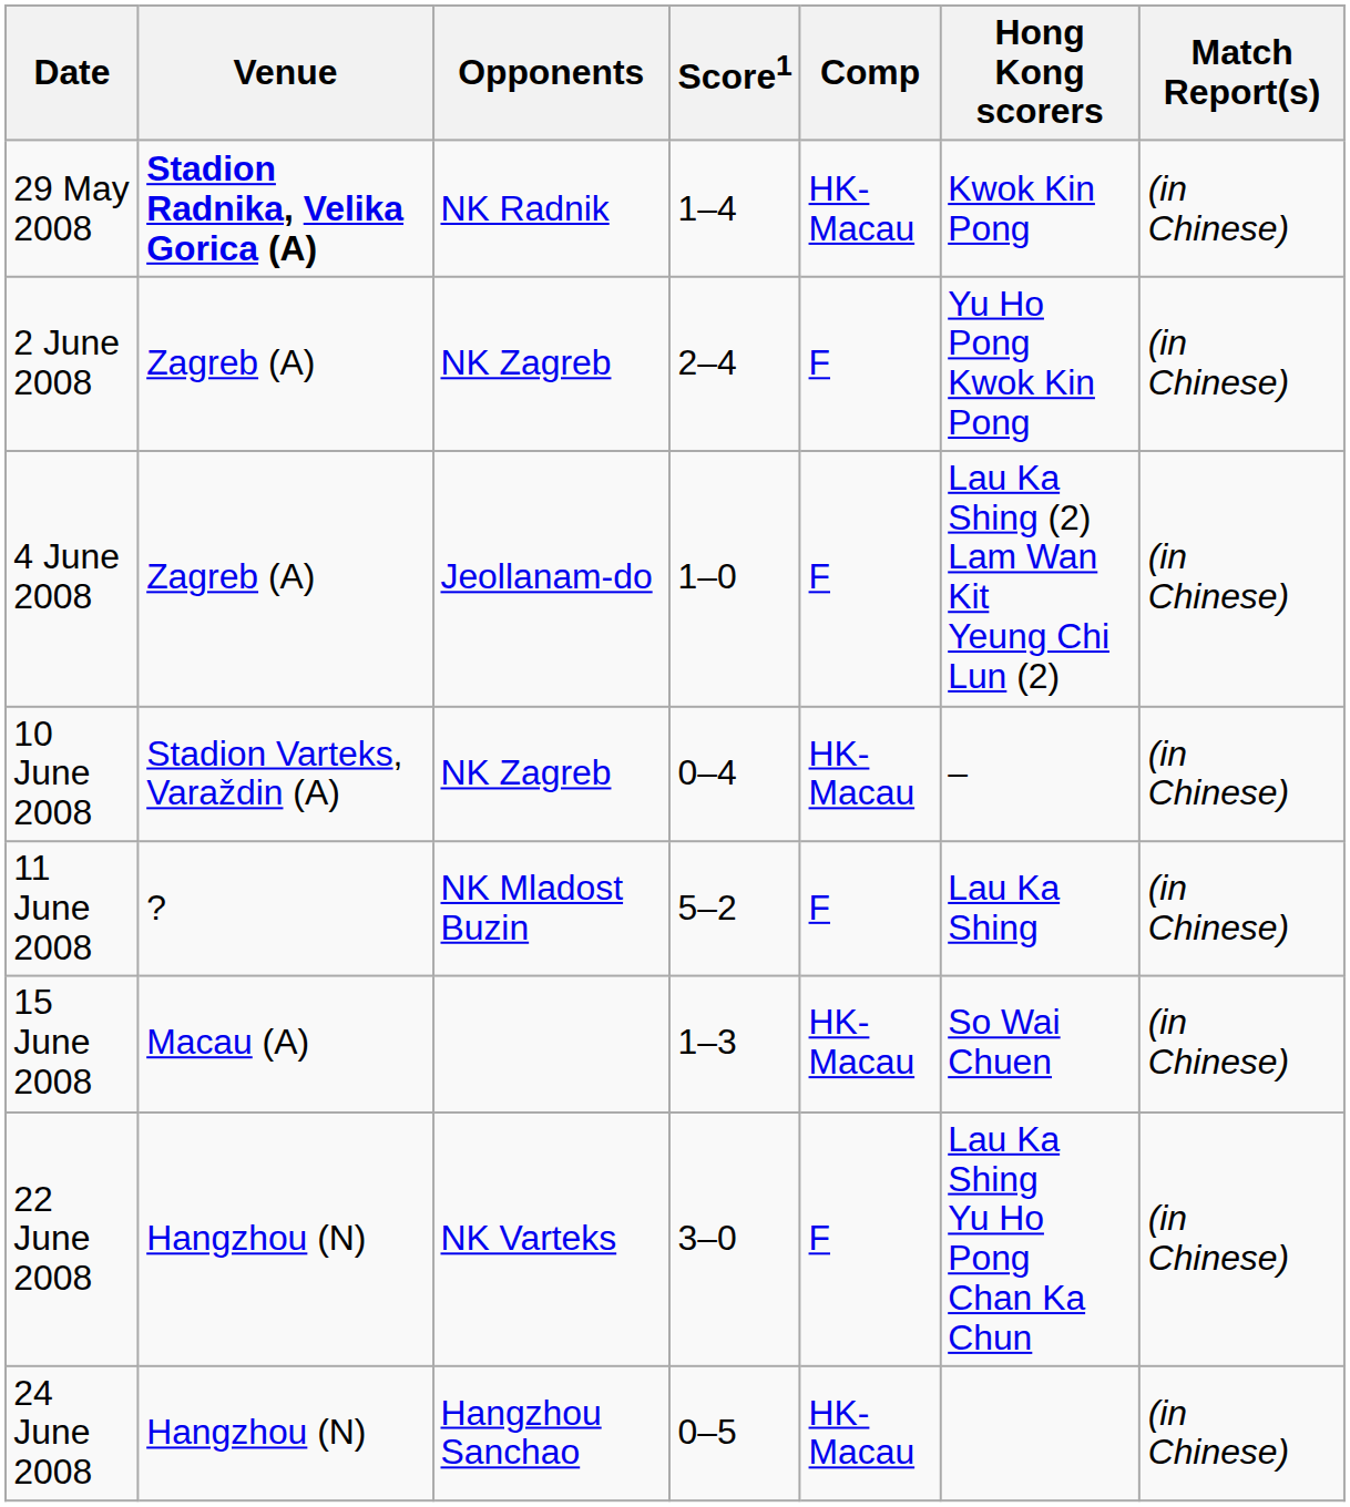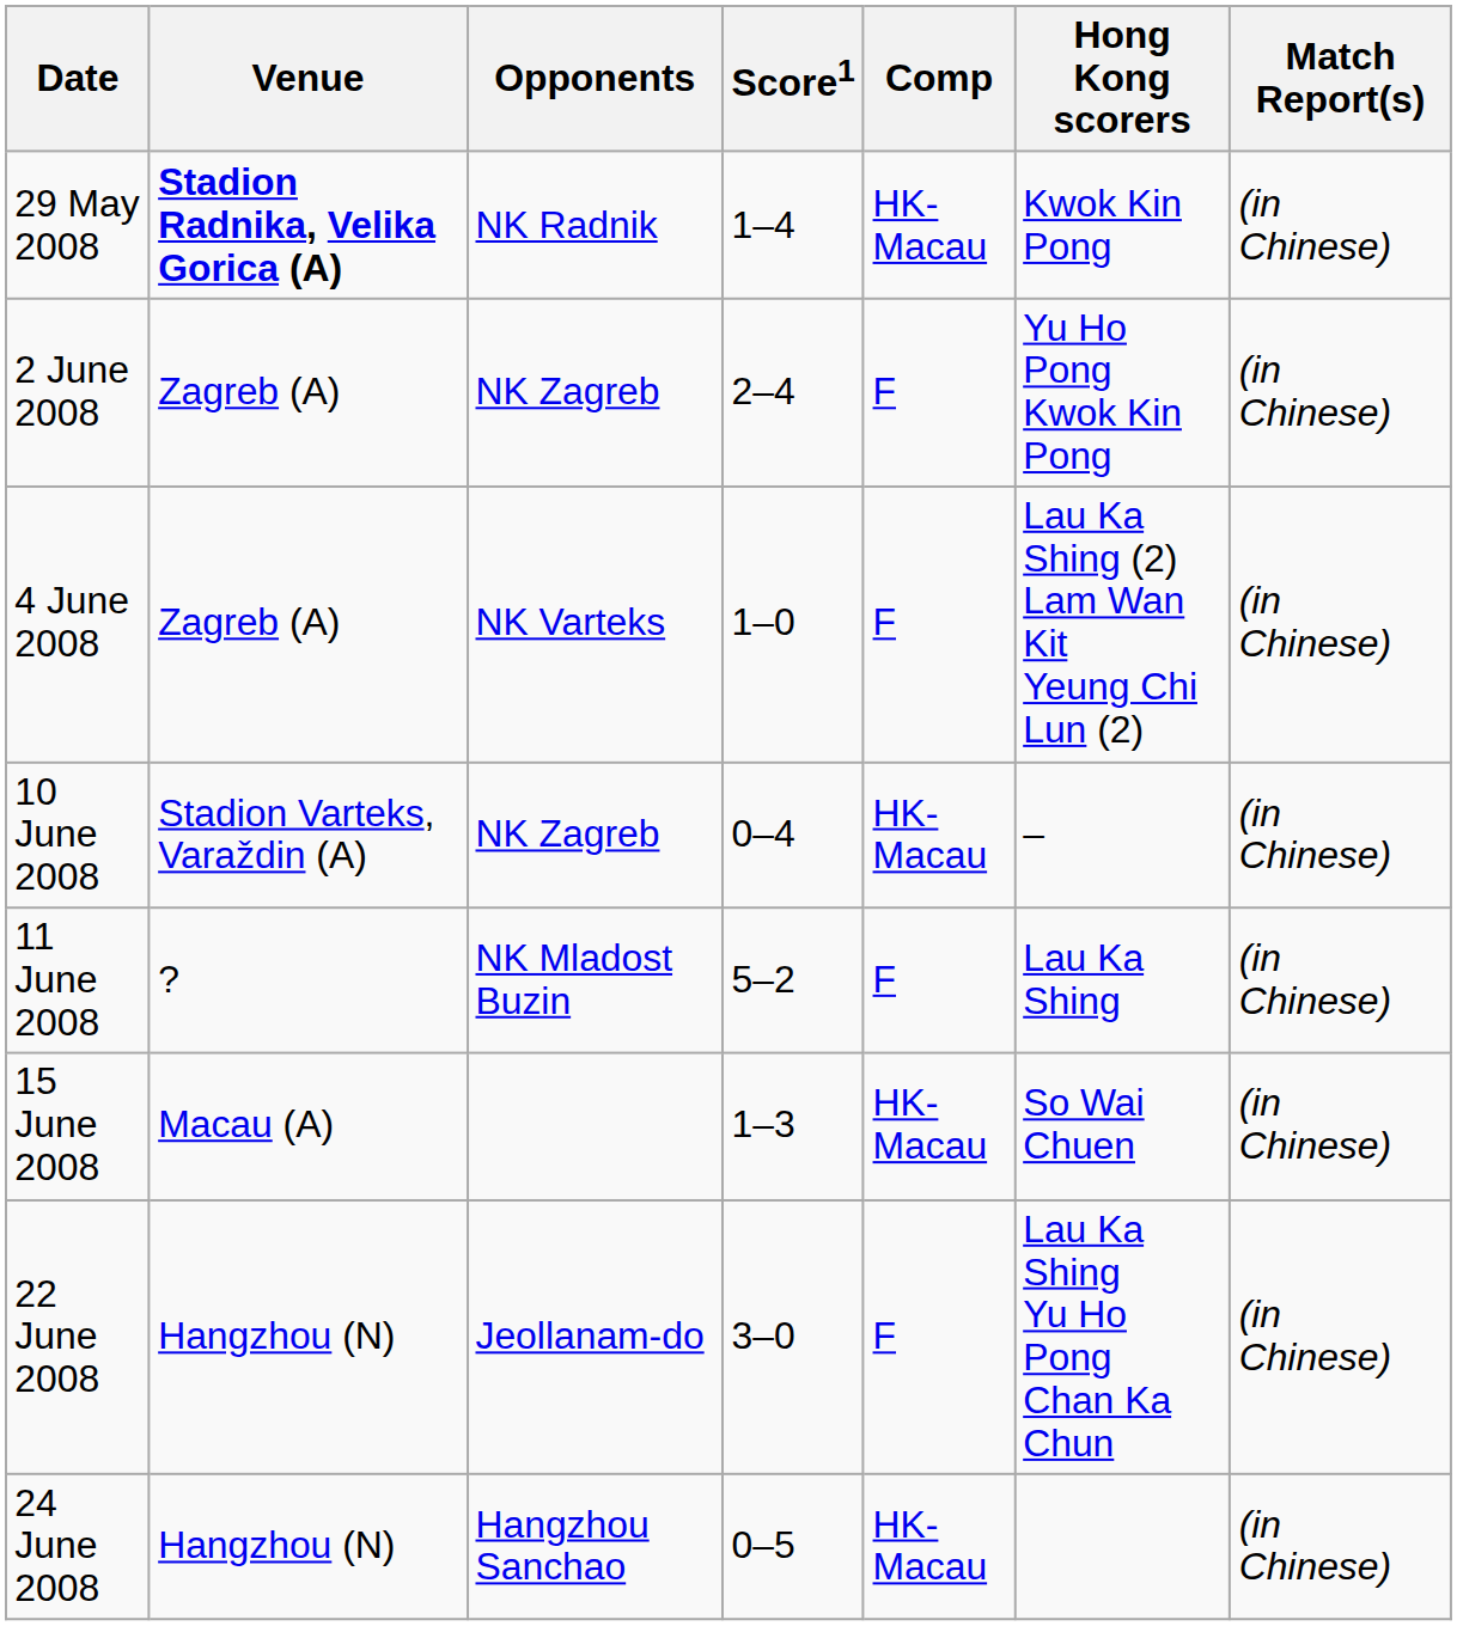 <table class="wikitable">
 <tr>
 <th>Date</th>
 <th>Venue</th>
 <th>Opponents</th>
 <th>Score<sup>1</sup></th>
 <th>Comp</th>
 <th>Hong Kong scorers</th>
 <th>Match Report(s)</th>
 </tr>
 <tr>
 <td>29 May 2008</td>
 <td><strong><a href='#'>Stadion Radnika</a>, <a href='#'>Velika Gorica</a> (A)</strong></td>
 <td> <a href='#'>NK Radnik</a></td>
 <td>1–4</td>
 <td><a href='#'>HK-Macau</a></td>
 <td><a href='#'>Kwok Kin Pong</a></td>
 <td> <em>(in Chinese)</em></td>
 </tr>
 <tr>
 <td>2 June 2008</td>
 <td><a href='#'>Zagreb</a> (A)</td>
 <td> <a href='#'>NK Zagreb</a></td>
 <td>2–4</td>
 <td><a href='#'>F</a></td>
 <td><a href='#'>Yu Ho Pong</a><br> <a href='#'>Kwok Kin Pong</a></td>
 <td> <em>(in Chinese)</em></td>
 </tr>
 <tr>
 <td>4 June 2008</td>
 <td><a href='#'>Zagreb</a> (A)</td>
-<td> <a href='#'>Jeollanam-do</a></td>
+<td> <a href='#'>NK Varteks</a></td>
 <td>1–0</td>
 <td><a href='#'>F</a></td>
 <td><a href='#'>Lau Ka Shing</a> (2)<br><a href='#'>Lam Wan Kit</a><br><a href='#'>Yeung Chi Lun</a> (2)</td>
 <td> <em>(in Chinese)</em></td>
 </tr>
 <tr>
 <td>10 June 2008</td>
 <td><a href='#'>Stadion Varteks</a>, <a href='#'>Varaždin</a> (A)</td>
 <td> <a href='#'>NK Zagreb</a></td>
 <td>0–4</td>
 <td><a href='#'>HK-Macau</a></td>
 <td>–</td>
 <td> <em>(in Chinese)</em></td>
 </tr>
 <tr>
 <td>11 June 2008</td>
 <td>?</td>
 <td> <a href='#'>NK Mladost Buzin</a></td>
 <td>5–2</td>
 <td><a href='#'>F</a></td>
 <td><a href='#'>Lau Ka Shing</a></td>
 <td> <em>(in Chinese)</em></td>
 </tr>
 <tr>
 <td>15 June 2008</td>
 <td><a href='#'>Macau</a> (A)</td>
 <td></td>
 <td>1–3</td>
 <td><a href='#'>HK-Macau</a></td>
 <td><a href='#'>So Wai Chuen</a></td>
 <td> <em>(in Chinese)</em></td>
 </tr>
 <tr>
 <td>22 June 2008</td>
 <td><a href='#'>Hangzhou</a> (N)</td>
-<td> <a href='#'>NK Varteks</a></td>
+<td> <a href='#'>Jeollanam-do</a></td>
 <td>3–0</td>
 <td><a href='#'>F</a></td>
 <td><a href='#'>Lau Ka Shing</a><br> <a href='#'>Yu Ho Pong</a><br> <a href='#'>Chan Ka Chun</a></td>
 <td> <em>(in Chinese)</em></td>
 </tr>
 <tr>
 <td>24 June 2008</td>
 <td><a href='#'>Hangzhou</a> (N)</td>
 <td> <a href='#'>Hangzhou Sanchao</a></td>
 <td>0–5</td>
 <td><a href='#'>HK-Macau</a></td>
 <td></td>
 <td> <em>(in Chinese)</em></td>
 </tr>
 </table>
